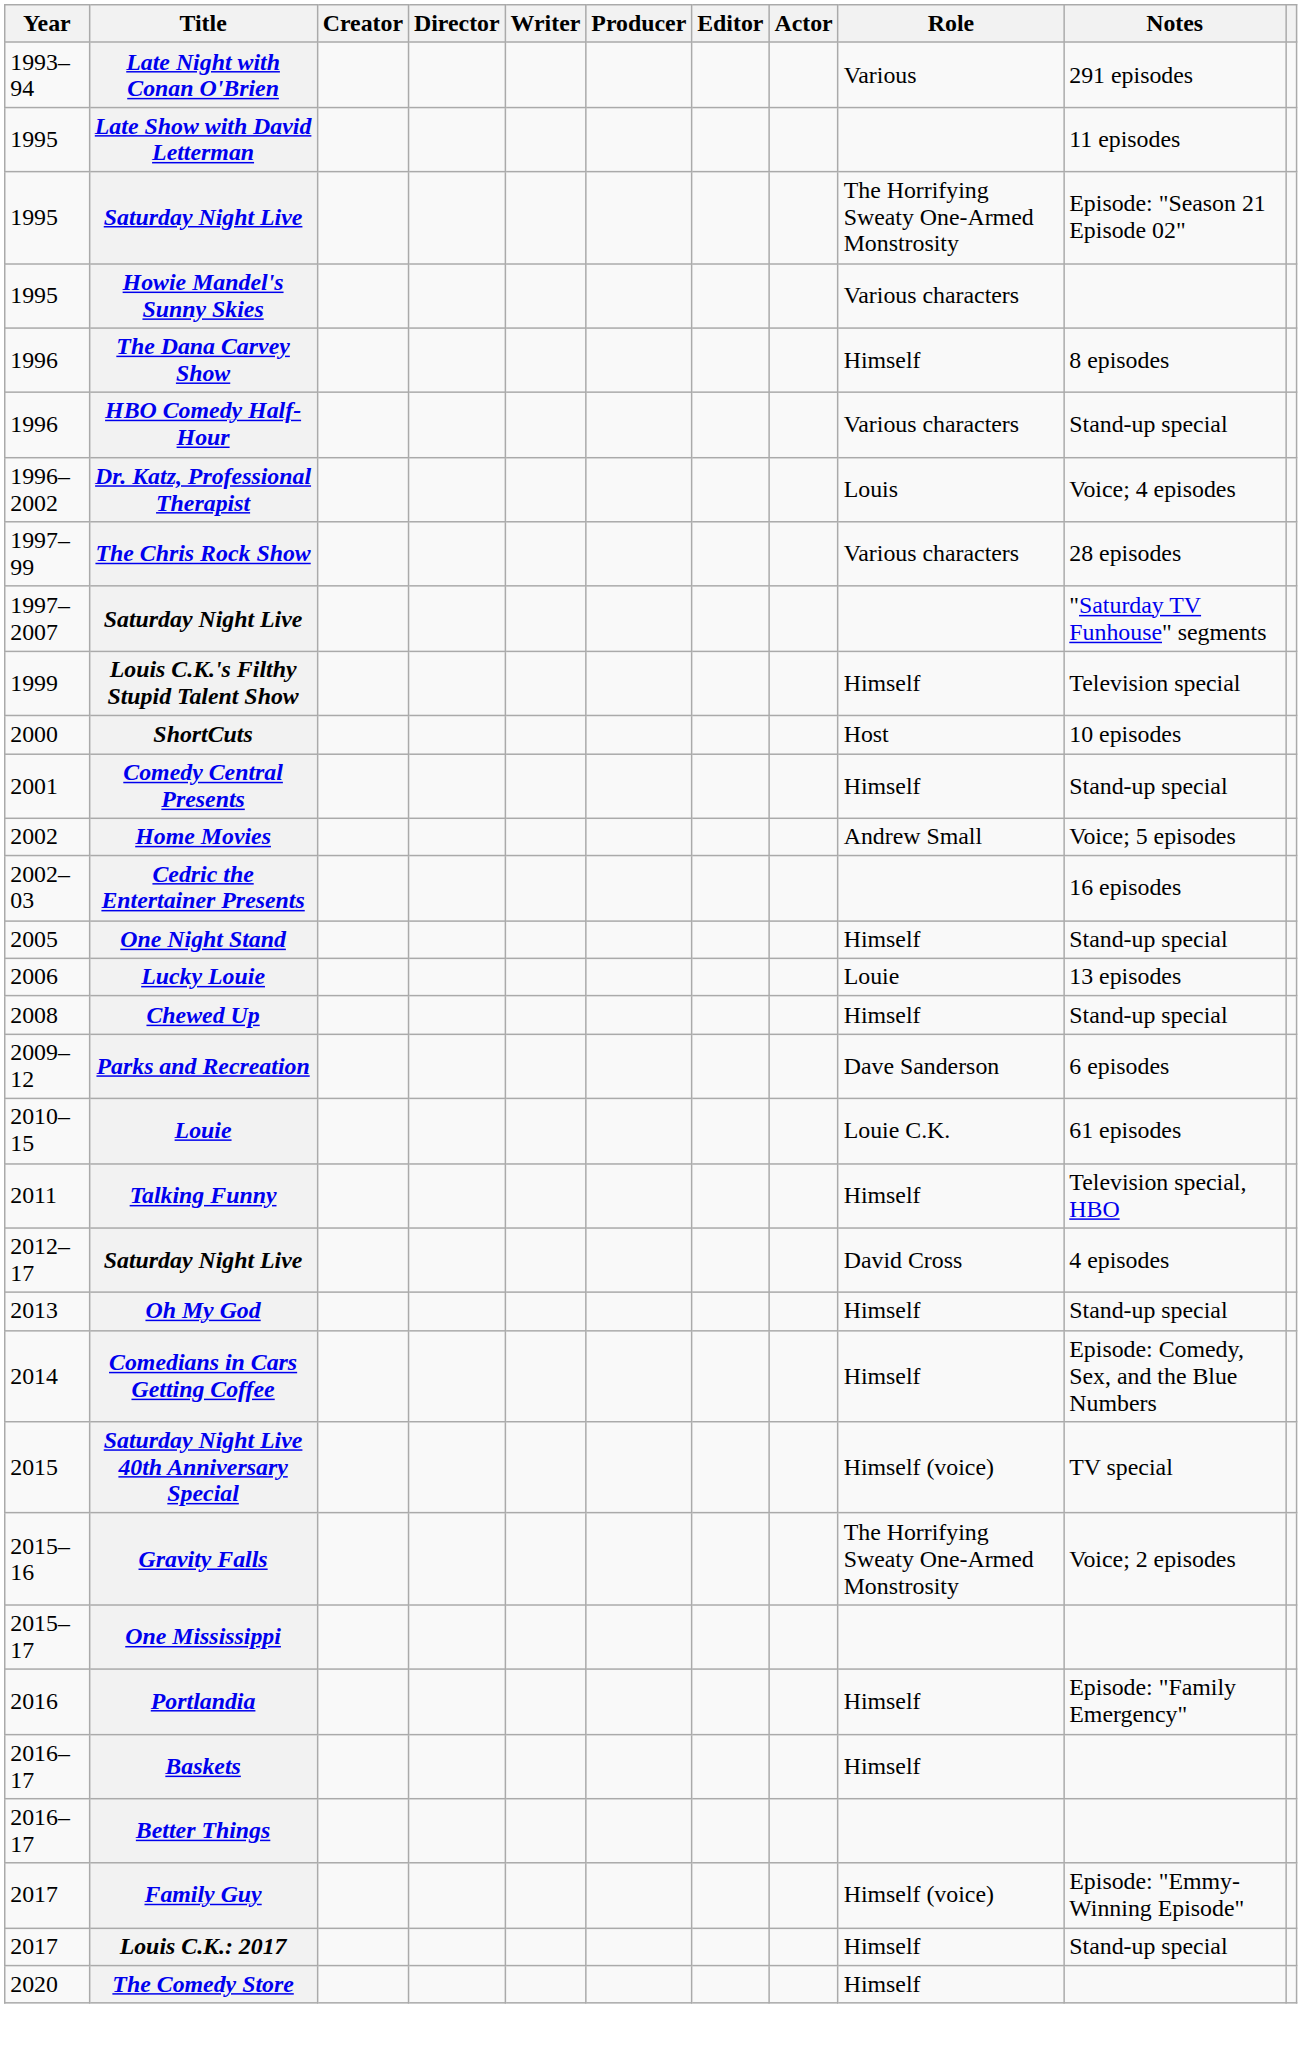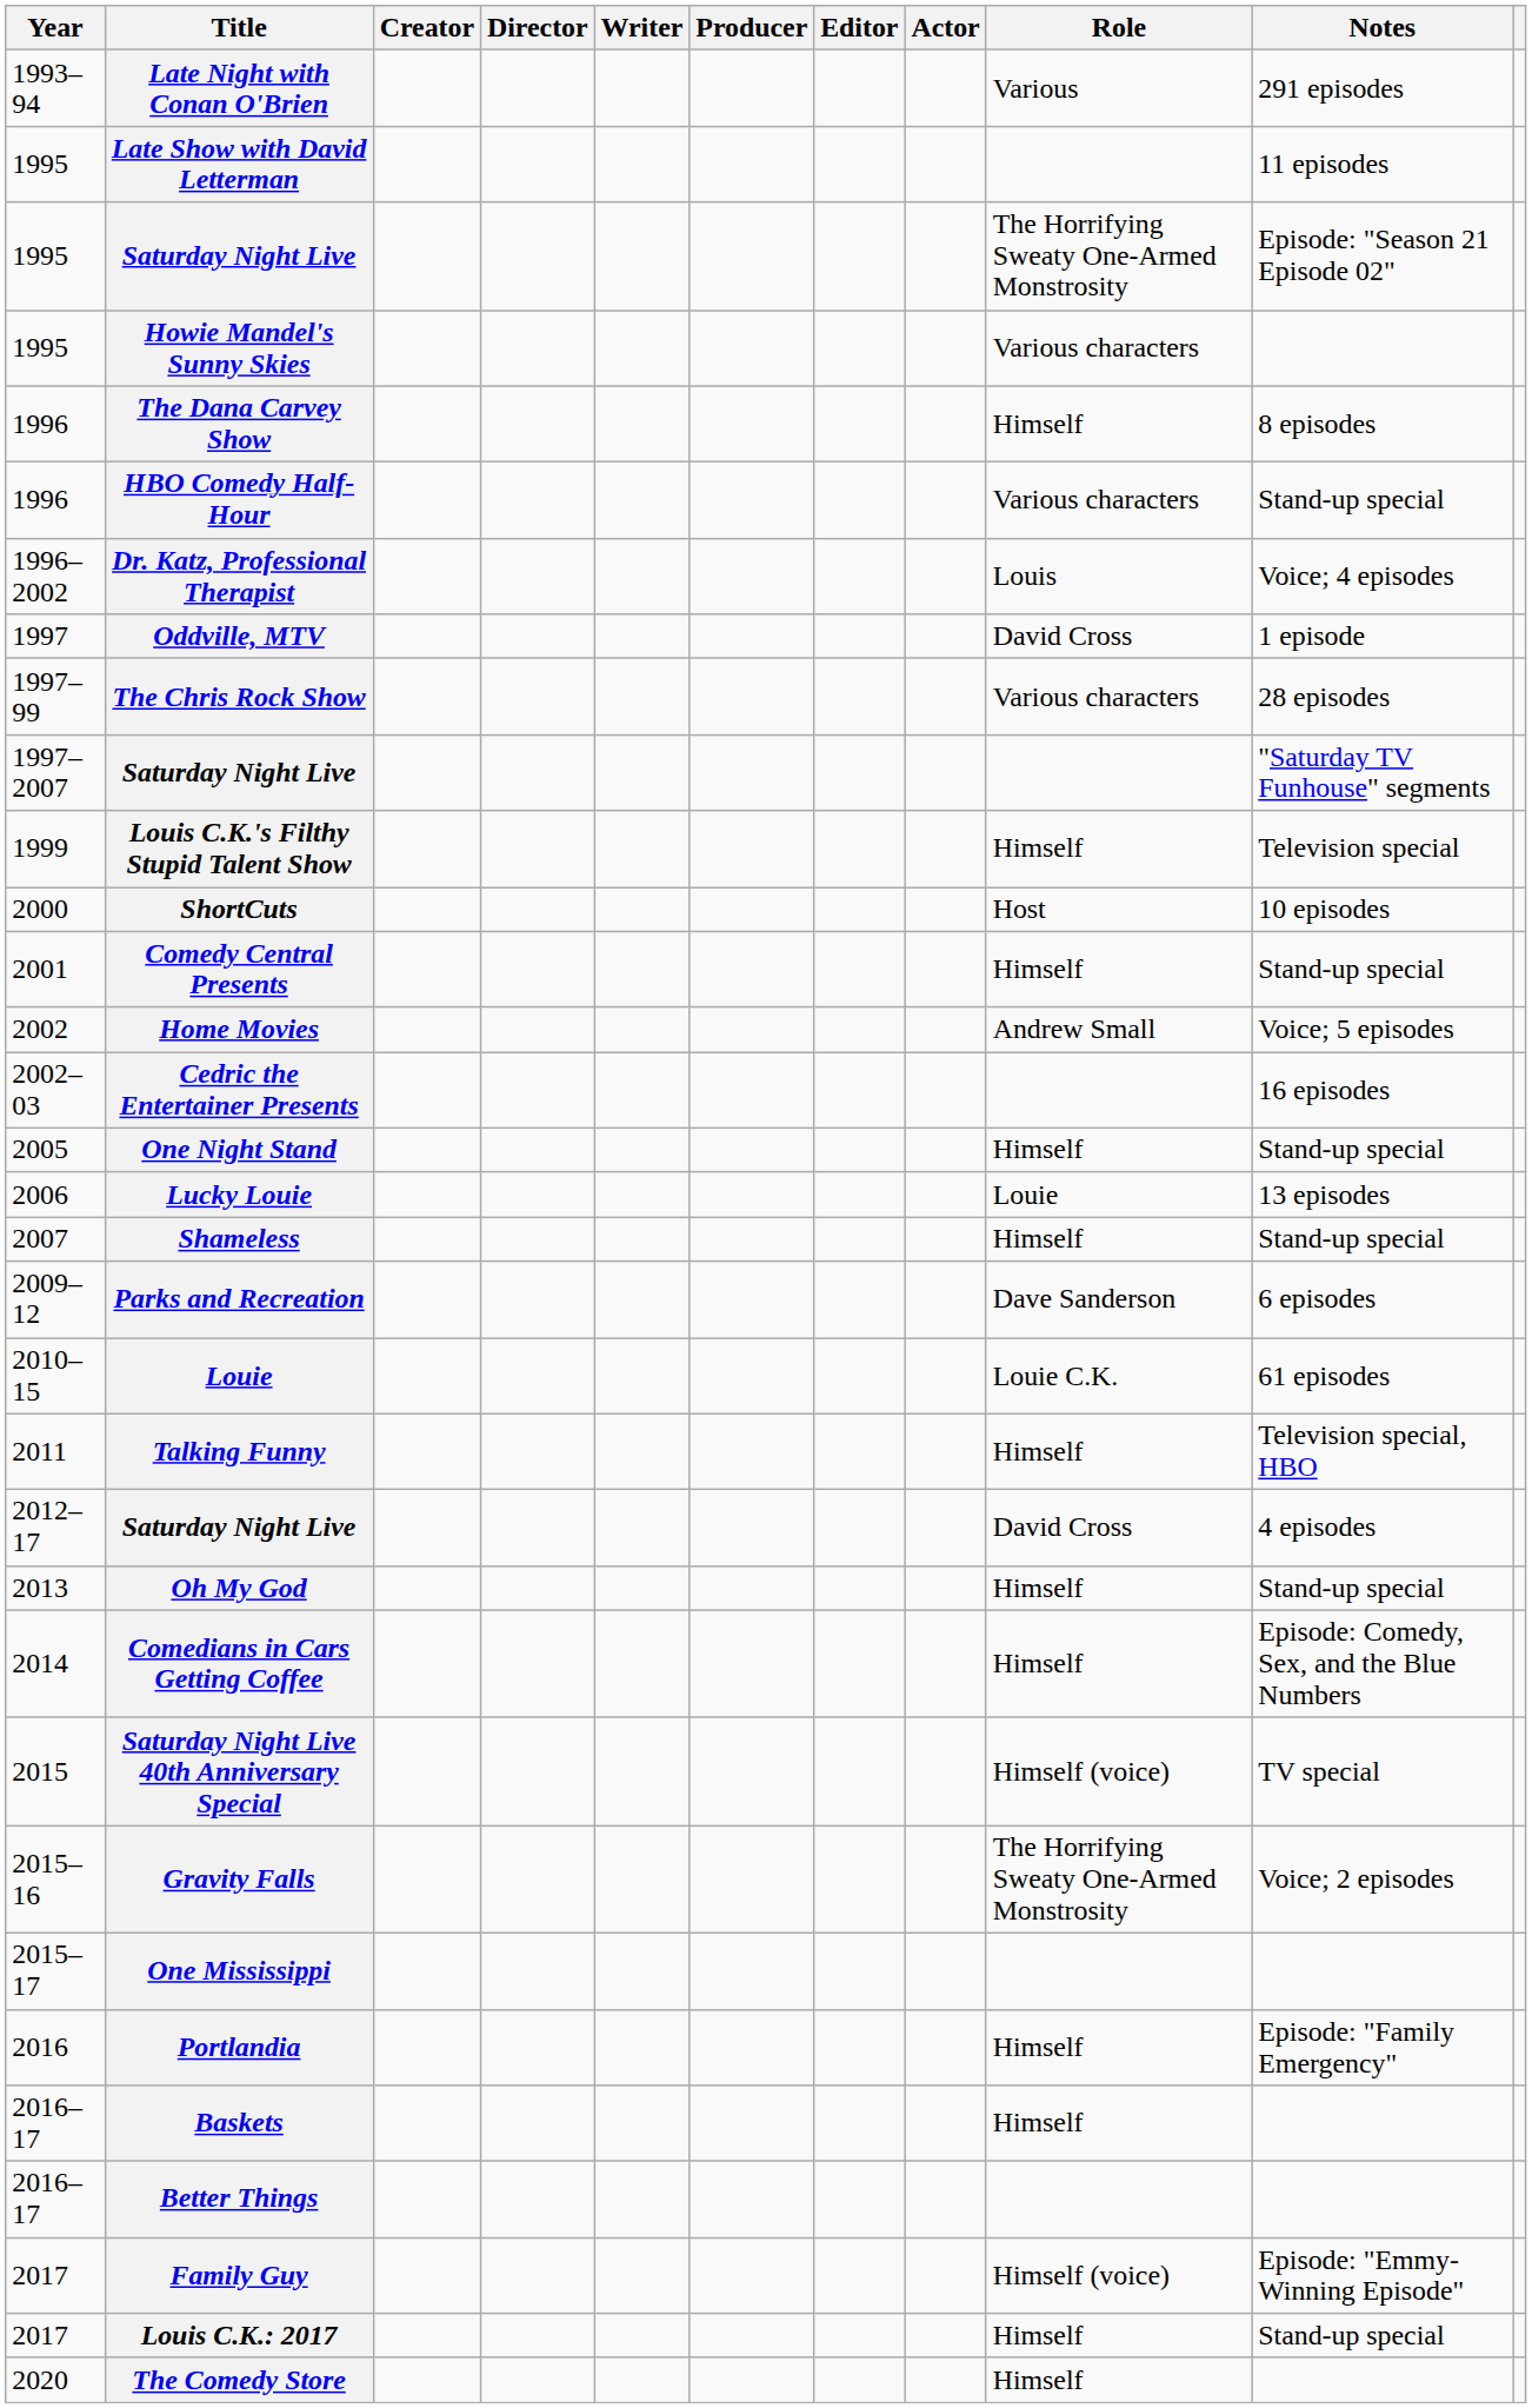 <table class="wikitable sortable plainrowheaders">
 <tr>
 <th>Year</th>
 <th>Title</th>
 <th scope="col">Creator</th>
 <th scope="col">Director</th>
 <th scope="col">Writer</th>
 <th scope="col">Producer</th>
 <th scope="col">Editor</th>
 <th scope="col">Actor</th>
 <th scope="col">Role</th>
 <th>Notes</th>
 <th></th>
 </tr>
 <tr>
 <td>1993–94</td>
 <th scope="row"><em><a href='#'>Late Night with Conan O'Brien</a></em></th>
 <td></td>
 <td></td>
 <td></td>
 <td></td>
 <td></td>
 <td></td>
 <td>Various</td>
 <td>291 episodes</td>
 <td style="text-align: center;"></td>
 </tr>
 <tr>
 <td>1995</td>
 <th scope="row"><em><a href='#'>Late Show with David Letterman</a></em></th>
 <td></td>
 <td></td>
 <td></td>
 <td></td>
 <td></td>
 <td></td>
 <td></td>
 <td>11 episodes</td>
 <td style="text-align: center;"></td>
 </tr>
 <tr>
 <td>1995</td>
 <th scope="row"><em><a href='#'>Saturday Night Live</a></em></th>
 <td></td>
 <td></td>
 <td></td>
 <td></td>
 <td></td>
 <td></td>
 <td>The Horrifying Sweaty One-Armed Monstrosity</td>
 <td>Episode: "Season 21 Episode 02"</td>
 <td style="text-align: center;"></td>
 </tr>
 <tr>
 <td>1995</td>
 <th scope="row"><em><a href='#'>Howie Mandel's Sunny Skies</a></em></th>
 <td></td>
 <td></td>
 <td></td>
 <td></td>
 <td></td>
 <td></td>
 <td>Various characters</td>
 <td></td>
 <td style="text-align: center;"></td>
 </tr>
 <tr>
 <td>1996</td>
 <th scope="row"><em><a href='#'>The Dana Carvey Show</a></em></th>
 <td></td>
 <td></td>
 <td></td>
 <td></td>
 <td></td>
 <td></td>
 <td>Himself</td>
 <td>8 episodes</td>
 <td style="text-align: center;"></td>
 </tr>
 <tr>
 <td>1996</td>
 <th scope="row"><em><a href='#'>HBO Comedy Half-Hour</a></em></th>
 <td></td>
 <td></td>
 <td></td>
 <td></td>
 <td></td>
 <td></td>
 <td>Various characters</td>
 <td>Stand-up special</td>
 <td style="text-align: center;"></td>
 </tr>
 <tr>
 <td>1996–2002</td>
 <th scope="row"><em><a href='#'>Dr. Katz, Professional Therapist</a></em></th>
 <td></td>
 <td></td>
 <td></td>
 <td></td>
 <td></td>
 <td></td>
 <td>Louis</td>
 <td>Voice; 4 episodes</td>
+<td style="text-align: center;"></td>
+</tr>
+<tr>
+<td>1997</td>
+<th scope="row"><em><a href='#'>Oddville, MTV</a></em></th>
+<td></td>
+<td></td>
+<td></td>
+<td></td>
+<td></td>
+<td></td>
+<td>David Cross</td>
+<td>1 episode</td>
 <td style="text-align: center;"></td>
 </tr>
 <tr>
 <td>1997–99</td>
 <th scope="row"><em><a href='#'>The Chris Rock Show</a></em></th>
 <td></td>
 <td></td>
 <td></td>
 <td></td>
 <td></td>
 <td></td>
 <td>Various characters</td>
 <td>28 episodes</td>
 <td style="text-align: center;"></td>
 </tr>
 <tr>
 <td>1997–2007</td>
 <th scope="row"><em>Saturday Night Live</em></th>
 <td></td>
 <td></td>
 <td></td>
 <td></td>
 <td></td>
 <td></td>
 <td></td>
 <td>"<a href='#'>Saturday TV Funhouse</a>" segments</td>
 <td style="text-align: center;"></td>
 </tr>
 <tr>
 <td>1999</td>
 <th scope="row"><em>Louis C.K.'s Filthy Stupid Talent Show</em></th>
 <td></td>
 <td></td>
 <td></td>
 <td></td>
 <td></td>
 <td></td>
 <td>Himself</td>
 <td>Television special</td>
 <td style="text-align: center;"></td>
 </tr>
 <tr>
 <td>2000</td>
 <th scope="row"><em>ShortCuts</em></th>
 <td></td>
 <td></td>
 <td></td>
 <td></td>
 <td></td>
 <td></td>
 <td>Host</td>
 <td>10 episodes</td>
 <td style="text-align: center;"></td>
 </tr>
 <tr>
 <td>2001</td>
 <th scope="row"><em><a href='#'>Comedy Central Presents</a></em></th>
 <td></td>
 <td></td>
 <td></td>
 <td></td>
 <td></td>
 <td></td>
 <td>Himself</td>
 <td>Stand-up special</td>
 <td style="text-align: center;"></td>
 </tr>
 <tr>
 <td>2002</td>
 <th scope="row"><em><a href='#'>Home Movies</a></em></th>
 <td></td>
 <td></td>
 <td></td>
 <td></td>
 <td></td>
 <td></td>
 <td>Andrew Small</td>
 <td>Voice; 5 episodes</td>
 <td style="text-align: center;"></td>
 </tr>
 <tr>
 <td>2002–03</td>
 <th scope="row"><em><a href='#'>Cedric the Entertainer Presents</a></em></th>
 <td></td>
 <td></td>
 <td></td>
 <td></td>
 <td></td>
 <td></td>
 <td></td>
 <td>16 episodes</td>
 <td style="text-align: center;"></td>
 </tr>
 <tr>
 <td>2005</td>
 <th scope="row"><em><a href='#'>One Night Stand</a></em></th>
 <td></td>
 <td></td>
 <td></td>
 <td></td>
 <td></td>
 <td></td>
 <td>Himself</td>
 <td>Stand-up special</td>
 <td style="text-align: center;"></td>
 </tr>
 <tr>
 <td>2006</td>
 <th scope="row"><em><a href='#'>Lucky Louie</a></em></th>
 <td></td>
 <td></td>
 <td></td>
 <td></td>
 <td></td>
 <td></td>
 <td>Louie</td>
 <td>13 episodes</td>
 <td style="text-align: center;"></td>
 </tr>
 <tr>
-<td>2008</td>
-<th scope="row"><em><a href='#'>Chewed Up</a></em></th>
+<td>2007</td>
+<th scope="row"><em><a href='#'>Shameless</a></em></th>
 <td></td>
 <td></td>
 <td></td>
 <td></td>
 <td></td>
 <td></td>
 <td>Himself</td>
 <td>Stand-up special</td>
 <td style="text-align: center;"></td>
 </tr>
 <tr>
 <td>2009–12</td>
 <th scope="row"><em><a href='#'>Parks and Recreation</a></em></th>
 <td></td>
 <td></td>
 <td></td>
 <td></td>
 <td></td>
 <td></td>
 <td>Dave Sanderson</td>
 <td>6 episodes</td>
 <td style="text-align: center;"> <br></td>
 </tr>
 <tr>
 <td>2010–15</td>
 <th scope="row"><em><a href='#'>Louie</a></em></th>
 <td></td>
 <td></td>
 <td></td>
 <td></td>
 <td></td>
 <td></td>
 <td>Louie C.K.</td>
 <td>61 episodes</td>
 <td style="text-align: center;"></td>
 </tr>
 <tr>
 <td>2011</td>
 <th scope="row"><em><a href='#'>Talking Funny</a></em></th>
 <td></td>
 <td></td>
 <td></td>
 <td></td>
 <td></td>
 <td></td>
 <td>Himself</td>
 <td>Television special, <a href='#'>HBO</a></td>
 <td style="text-align: center;"></td>
 </tr>
 <tr>
 <td>2012–17</td>
 <th scope="row"><em>Saturday Night Live</em></th>
 <td></td>
 <td></td>
 <td></td>
 <td></td>
 <td></td>
 <td></td>
 <td>David Cross</td>
 <td>4 episodes</td>
 <td style="text-align: center;"><br></td>
 </tr>
 <tr>
 <td>2013</td>
 <th scope="row"><em><a href='#'>Oh My God</a></em></th>
 <td></td>
 <td></td>
 <td></td>
 <td></td>
 <td></td>
 <td></td>
 <td>Himself</td>
 <td>Stand-up special</td>
 <td style="text-align: center;"></td>
 </tr>
 <tr>
 <td>2014</td>
 <th scope="row"><em><a href='#'>Comedians in Cars Getting Coffee</a></em></th>
 <td></td>
 <td></td>
 <td></td>
 <td></td>
 <td></td>
 <td></td>
 <td>Himself</td>
 <td>Episode: Comedy, Sex, and the Blue Numbers</td>
 <td style="text-align: center;"></td>
 </tr>
 <tr>
 <td>2015</td>
 <th scope="row"><em><a href='#'>Saturday Night Live 40th Anniversary Special</a></em></th>
 <td></td>
 <td></td>
 <td></td>
 <td></td>
 <td></td>
 <td></td>
 <td>Himself (voice)</td>
 <td>TV special</td>
 <td style="text-align: center;"></td>
 </tr>
 <tr>
 <td>2015–16</td>
 <th scope="row"><em><a href='#'>Gravity Falls</a></em></th>
 <td></td>
 <td></td>
 <td></td>
 <td></td>
 <td></td>
 <td></td>
 <td>The Horrifying Sweaty One-Armed Monstrosity</td>
 <td>Voice; 2 episodes</td>
 <td style="text-align: center;"></td>
 </tr>
 <tr>
 <td>2015–17</td>
 <th scope="row"><em><a href='#'>One Mississippi</a></em></th>
 <td></td>
 <td></td>
 <td></td>
 <td></td>
 <td></td>
 <td></td>
 <td></td>
 <td></td>
 <td style="text-align: center;"></td>
 </tr>
 <tr>
 <td>2016</td>
 <th scope="row"><em><a href='#'>Portlandia</a></em></th>
 <td></td>
 <td></td>
 <td></td>
 <td></td>
 <td></td>
 <td></td>
 <td>Himself</td>
 <td>Episode: "Family Emergency"</td>
 <td style="text-align: center;"></td>
 </tr>
 <tr>
 <td>2016–17</td>
 <th scope="row"><em><a href='#'>Baskets</a></em></th>
 <td></td>
 <td></td>
 <td></td>
 <td></td>
 <td></td>
 <td></td>
 <td>Himself</td>
 <td></td>
 <td style="text-align: center;"></td>
 </tr>
 <tr>
 <td>2016–17</td>
 <th scope="row"><em><a href='#'>Better Things</a></em></th>
 <td></td>
 <td></td>
 <td></td>
 <td></td>
 <td></td>
 <td></td>
 <td></td>
 <td></td>
 <td style="text-align: center;"></td>
 </tr>
 <tr>
 <td>2017</td>
 <th scope="row"><em><a href='#'>Family Guy</a></em></th>
 <td></td>
 <td></td>
 <td></td>
 <td></td>
 <td></td>
 <td></td>
 <td>Himself (voice)</td>
 <td>Episode: "Emmy-Winning Episode"</td>
 <td style="text-align: center;"></td>
 </tr>
 <tr>
 <td>2017</td>
 <th scope="row"><em>Louis C.K.: 2017</em></th>
 <td></td>
 <td></td>
 <td></td>
 <td></td>
 <td></td>
 <td></td>
 <td>Himself</td>
 <td>Stand-up special</td>
 <td style="text-align: center;"></td>
 </tr>
 <tr>
 <td>2020</td>
 <th scope="row"><em><a href='#'>The Comedy Store</a></em></th>
 <td></td>
 <td></td>
 <td></td>
 <td></td>
 <td></td>
 <td></td>
 <td>Himself</td>
 <td></td>
 <td style="text-align: center;"></td>
 </tr>
 </table>
